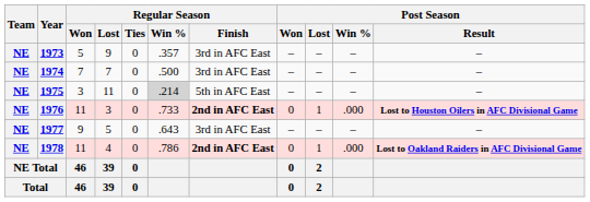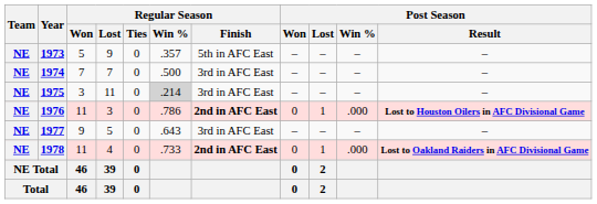 <table class="wikitable" style="font-size: 95%; text-align:center;">
 <tr>
 <th rowspan="2">Team</th>
 <th rowspan="2">Year</th>
 <th colspan="5">Regular Season</th>
 <th colspan="4">Post Season</th>
 </tr>
 <tr>
 <th>Won</th>
 <th>Lost</th>
 <th>Ties</th>
 <th>Win %</th>
 <th>Finish</th>
 <th>Won</th>
 <th>Lost</th>
 <th>Win %</th>
 <th>Result</th>
 </tr>
 <tr>
 <th><a href='#'>NE</a></th>
 <th><a href='#'>1973</a></th>
 <td>5</td>
 <td>9</td>
 <td>0</td>
 <td>.357</td>
-<td>3rd in AFC East</td>
+<td>5th in AFC East</td>
 <td>–</td>
 <td>–</td>
 <td>–</td>
 <td>–</td>
 </tr>
 <tr>
 <th><a href='#'>NE</a></th>
 <th><a href='#'>1974</a></th>
 <td>7</td>
 <td>7</td>
 <td>0</td>
 <td>.500</td>
 <td>3rd in AFC East</td>
 <td>–</td>
 <td>–</td>
 <td>–</td>
 <td>–</td>
 </tr>
 <tr>
 <th><a href='#'>NE</a></th>
 <th><a href='#'>1975</a></th>
 <td>3</td>
 <td>11</td>
 <td>0</td>
 <td style="background: lightgrey;">.214</td>
-<td>5th in AFC East</td>
+<td>3rd in AFC East</td>
 <td>–</td>
 <td>–</td>
 <td>–</td>
 <td>–</td>
 </tr>
 <tr ! style="background:#fdd;">
 <th><a href='#'>NE</a></th>
 <th><a href='#'>1976</a></th>
 <td>11</td>
 <td>3</td>
 <td>0</td>
-<td>.733</td>
+<td>.786</td>
 <td><strong>2nd in AFC East</strong></td>
 <td>0</td>
 <td>1</td>
 <td>.000</td>
 <td><small><strong>Lost to <a href='#'>Houston Oilers</a> in <a href='#'>AFC Divisional Game</a></strong></small></td>
 </tr>
 <tr>
 <th><a href='#'>NE</a></th>
 <th><a href='#'>1977</a></th>
 <td>9</td>
 <td>5</td>
 <td>0</td>
 <td>.643</td>
 <td>3rd in AFC East</td>
 <td>–</td>
 <td>–</td>
 <td>–</td>
 <td>–</td>
 </tr>
 <tr ! style="background:#fdd;">
 <th><a href='#'>NE</a></th>
 <th><a href='#'>1978</a></th>
 <td>11</td>
 <td>4</td>
 <td>0</td>
-<td>.786</td>
+<td>.733</td>
 <td><strong>2nd in AFC East</strong></td>
 <td>0</td>
 <td>1</td>
 <td>.000</td>
 <td><small><strong>Lost to <a href='#'>Oakland Raiders</a> in <a href='#'>AFC Divisional Game</a></strong></small></td>
 </tr>
 <tr>
 <th colspan="2">NE Total</th>
 <th>46</th>
 <th>39</th>
 <th>0</th>
 <th></th>
 <th></th>
 <th>0</th>
 <th>2</th>
 <th></th>
 <th></th>
 </tr>
 <tr>
 <th colspan="2">Total</th>
 <th>46</th>
 <th>39</th>
 <th>0</th>
 <th></th>
 <th></th>
 <th>0</th>
 <th>2</th>
 <th></th>
 <th></th>
 </tr>
 </table>
